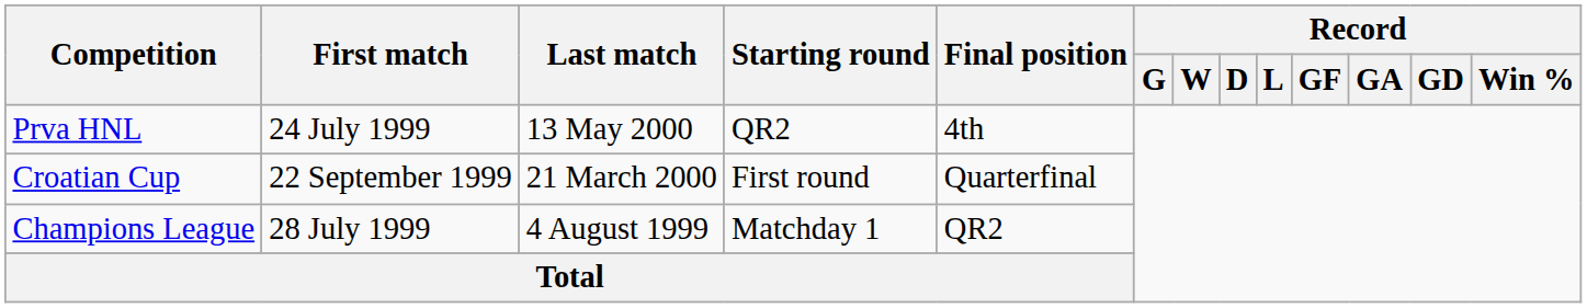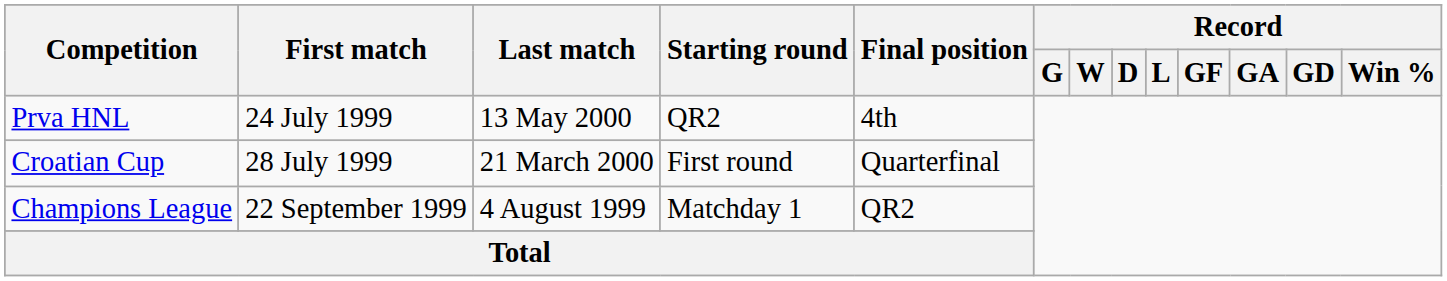 <table class="wikitable" style="text-align: center">
 <tr>
 <th rowspan="2">Competition</th>
 <th rowspan="2">First match</th>
 <th rowspan="2">Last match</th>
 <th rowspan="2">Starting round</th>
 <th rowspan="2">Final position</th>
 <th colspan="8">Record</th>
 </tr>
 <tr>
 <th>G</th>
 <th>W</th>
 <th>D</th>
 <th>L</th>
 <th>GF</th>
 <th>GA</th>
 <th>GD</th>
 <th>Win %</th>
 </tr>
 <tr>
 <td align=left><a href='#'>Prva HNL</a></td>
 <td align=left>24 July 1999</td>
 <td align=left>13 May 2000</td>
 <td align=left>QR2</td>
 <td align=left>4th<br></td>
 </tr>
 <tr>
 <td align=left><a href='#'>Croatian Cup</a></td>
-<td align=left>22 September 1999</td>
+<td align=left>28 July 1999</td>
 <td align=left>21 March 2000</td>
 <td align=left>First round</td>
 <td align=left>Quarterfinal<br></td>
 </tr>
 <tr>
 <td align=left><a href='#'>Champions League</a></td>
-<td align=left>28 July 1999</td>
+<td align=left>22 September 1999</td>
 <td align=left>4 August 1999</td>
 <td align=left>Matchday 1</td>
 <td align=left>QR2<br></td>
 </tr>
 <tr>
 <th colspan="5">Total<br></th>
 </tr>
 </table>
